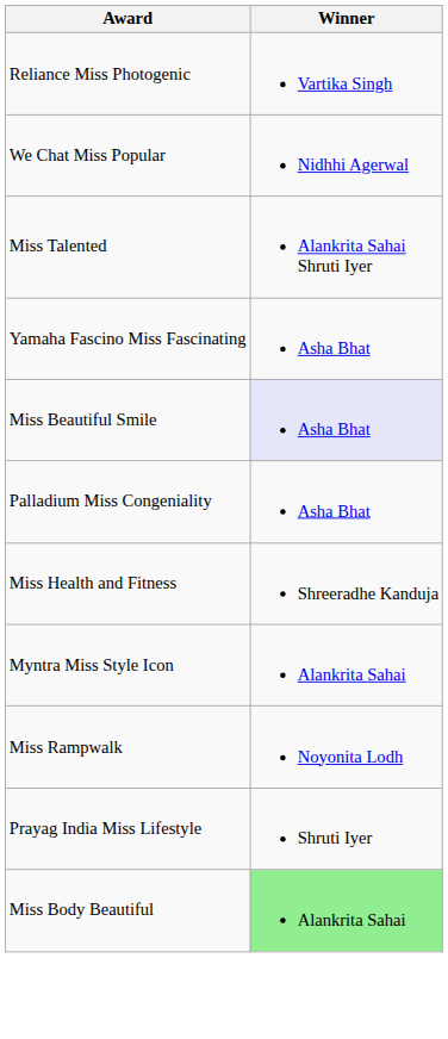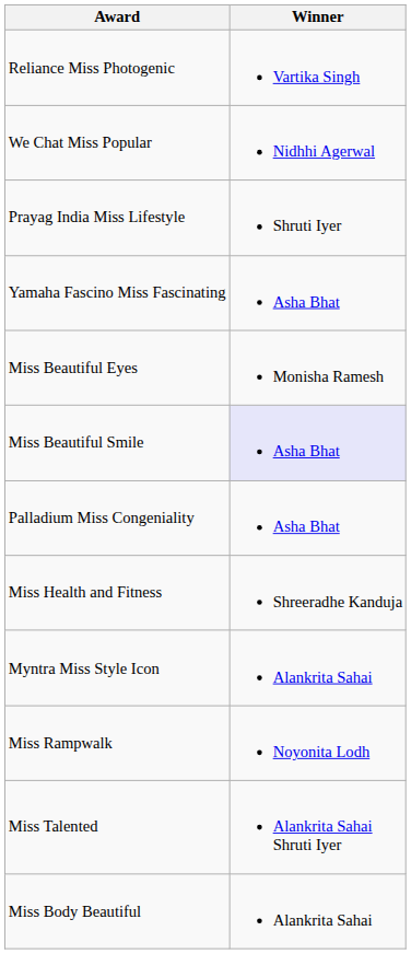 <table class="wikitable">
 <tr>
 <th>Award</th>
 <th>Winner</th>
 </tr>
 <tr>
 <td>Reliance Miss Photogenic</td>
 <td><br><ul><li><a href='#'>Vartika Singh</a></li></ul></td>
 </tr>
 <tr>
 <td>We Chat Miss Popular</td>
 <td><br><ul><li><a href='#'>Nidhhi Agerwal</a></li></ul></td>
 </tr>
 <tr>
-<td>Miss Talented</td>
-<td><br><ul><li><a href='#'>Alankrita Sahai</a><br>Shruti Iyer</li></ul></td>
+<td>Prayag India Miss Lifestyle</td>
+<td><br><ul><li>Shruti Iyer</li></ul></td>
 </tr>
 <tr>
 <td>Yamaha Fascino Miss Fascinating</td>
 <td><br><ul><li><a href='#'>Asha Bhat</a></li></ul></td>
+</tr>
+<tr>
+<td>Miss Beautiful Eyes</td>
+<td><br><ul><li>Monisha Ramesh</li></ul></td>
 </tr>
 <tr>
 <td>Miss Beautiful Smile</td>
 <td style="background: lavender;"><br><ul><li><a href='#'>Asha Bhat</a></li></ul></td>
 </tr>
 <tr>
 <td>Palladium Miss Congeniality</td>
 <td><br><ul><li><a href='#'>Asha Bhat</a></li></ul></td>
 </tr>
 <tr>
 <td>Miss Health and Fitness</td>
 <td><br><ul><li>Shreeradhe Kanduja</li></ul></td>
 </tr>
 <tr>
 <td>Myntra Miss Style Icon</td>
 <td><br><ul><li><a href='#'>Alankrita Sahai</a></li></ul></td>
 </tr>
 <tr>
 <td>Miss Rampwalk</td>
 <td><br><ul><li><a href='#'>Noyonita Lodh</a></li></ul></td>
 </tr>
 <tr>
-<td>Prayag India Miss Lifestyle</td>
-<td><br><ul><li>Shruti Iyer</li></ul></td>
+<td>Miss Talented</td>
+<td><br><ul><li><a href='#'>Alankrita Sahai</a><br>Shruti Iyer</li></ul></td>
 </tr>
 <tr>
 <td>Miss Body Beautiful</td>
-<td style="background: lightgreen;"><br><ul><li>Alankrita Sahai</li></ul></td>
+<td><br><ul><li>Alankrita Sahai</li></ul></td>
 </tr>
 </table>
